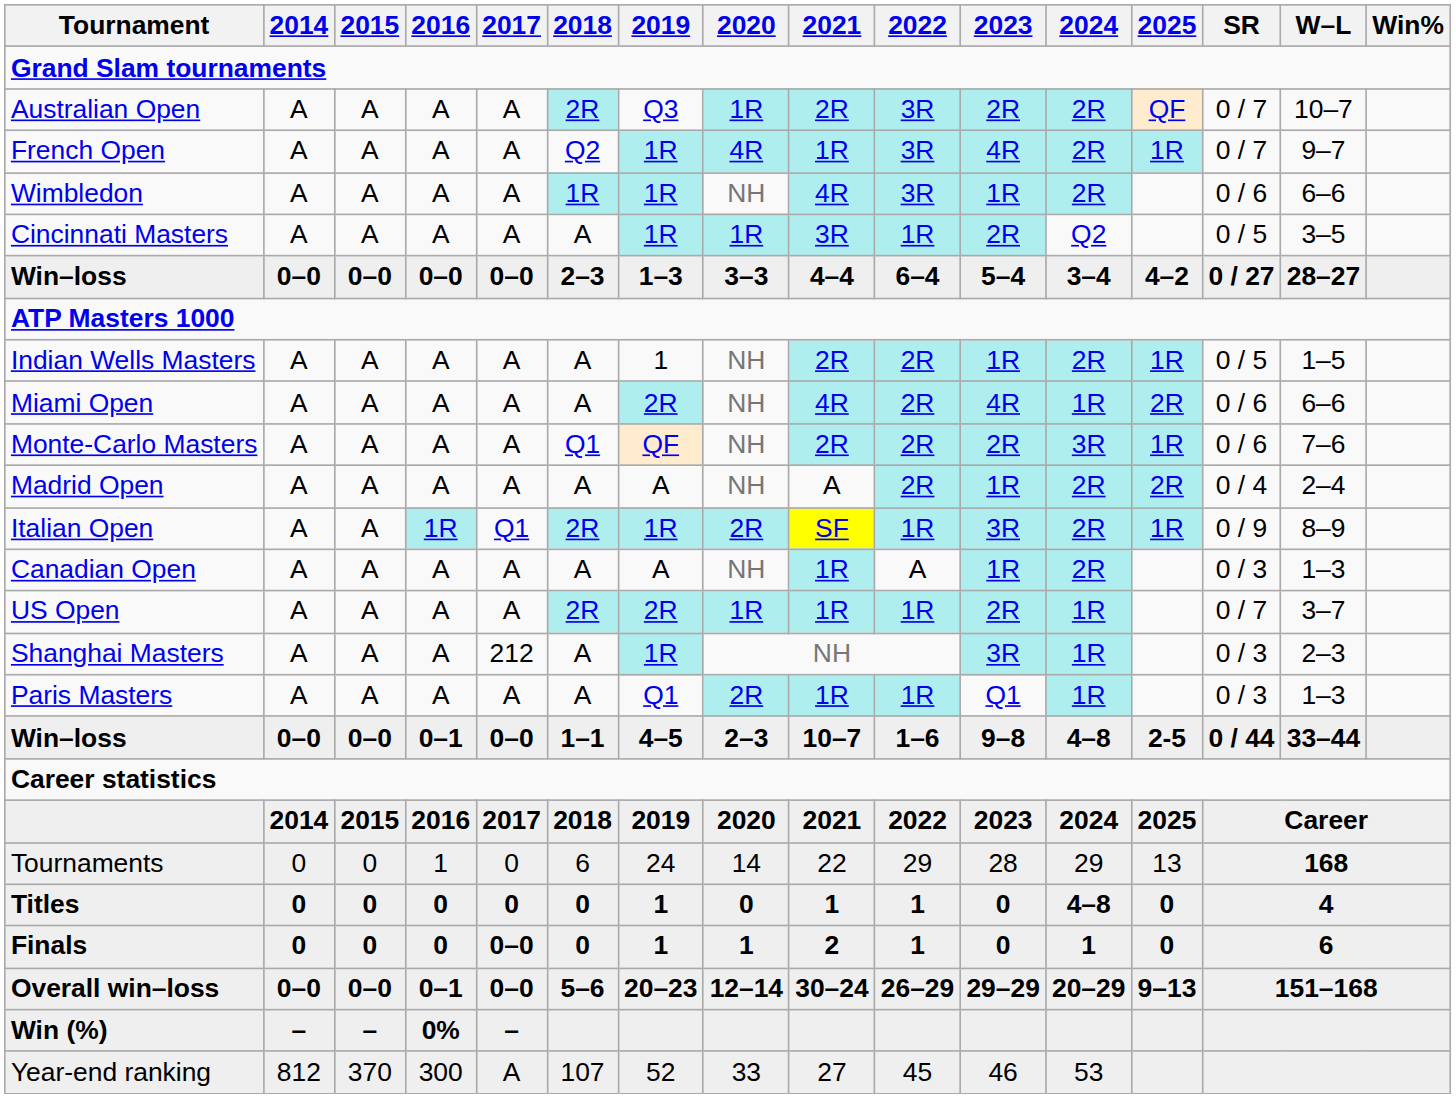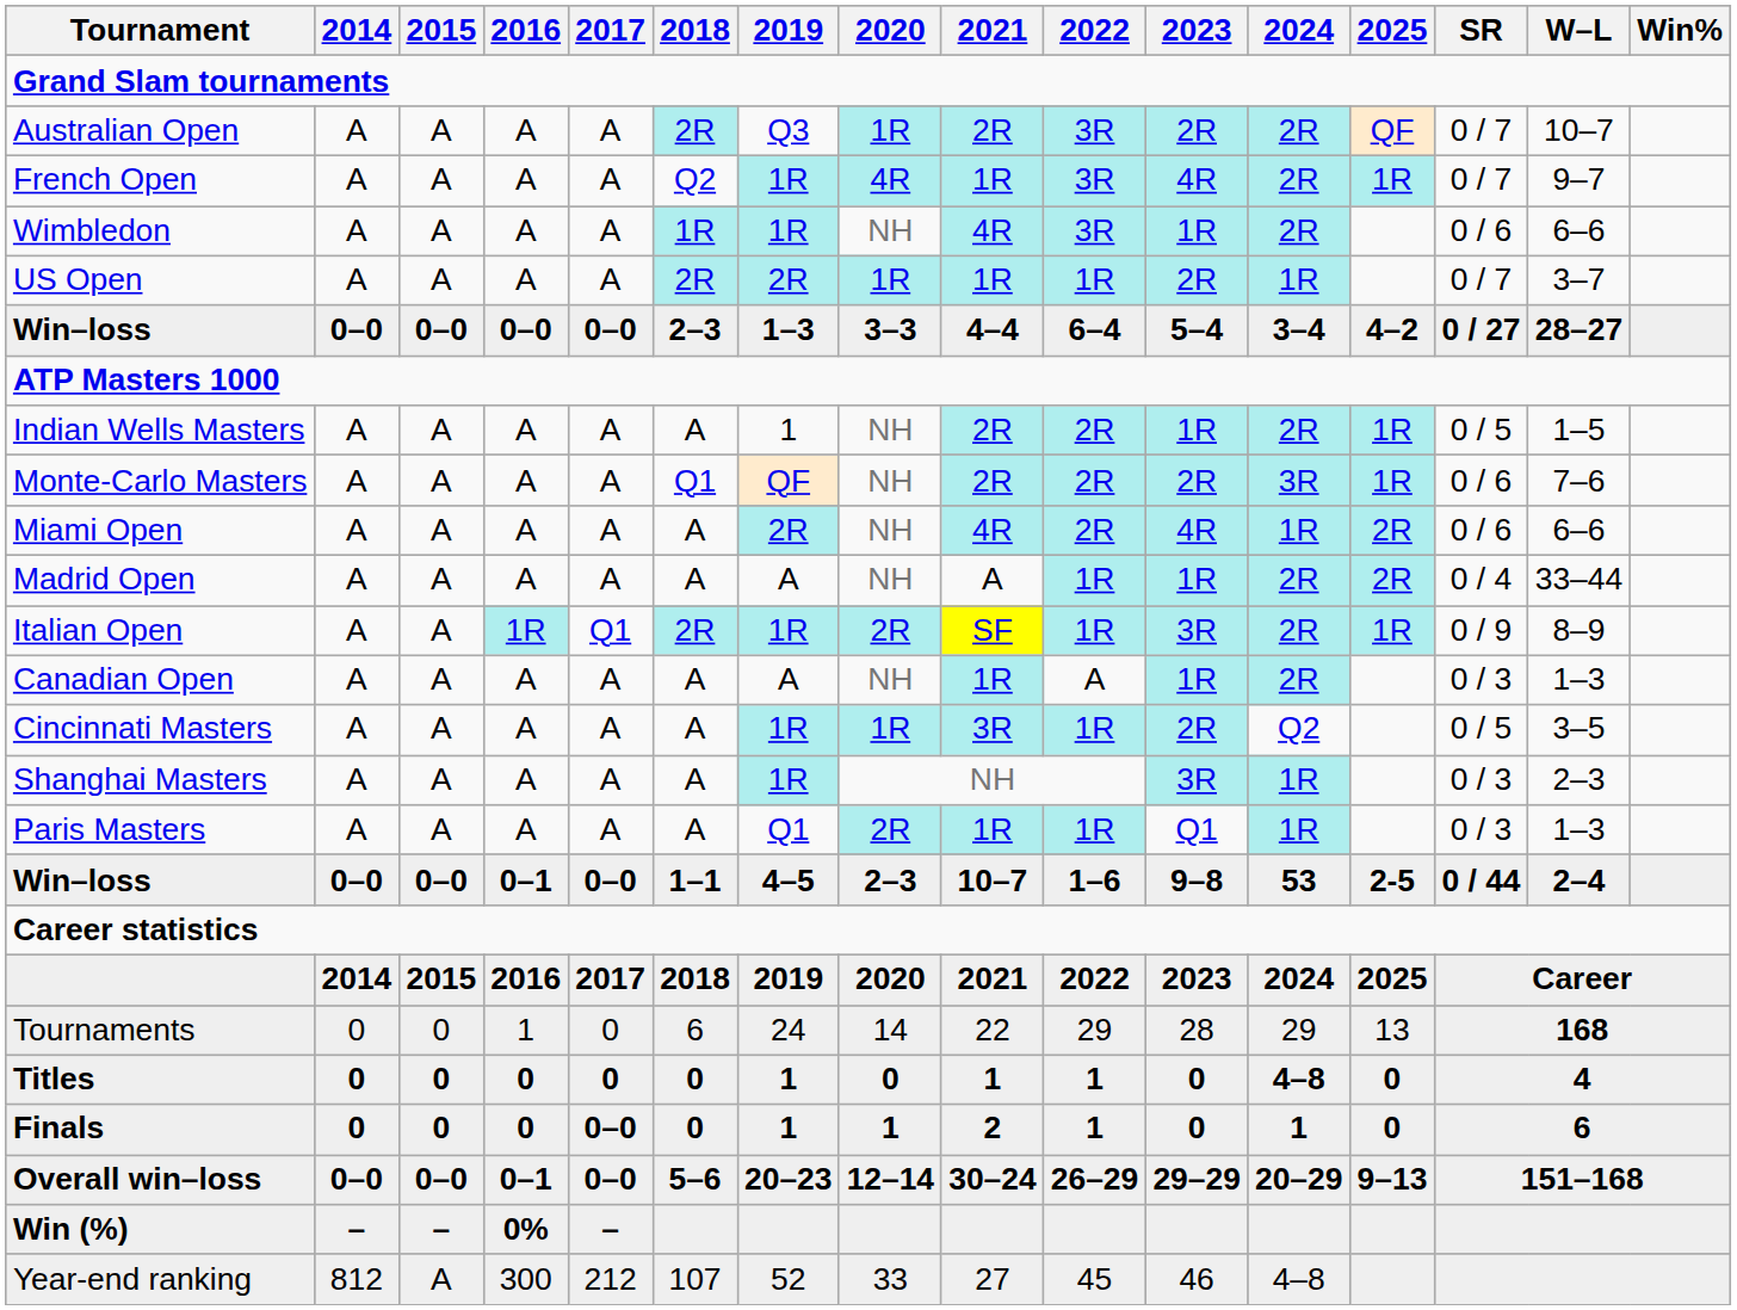 <table class=wikitable style=text-align:center>
 <tr>
 <th>Tournament</th>
 <th><a href='#'>2014</a></th>
 <th><a href='#'>2015</a></th>
 <th><a href='#'>2016</a></th>
 <th><a href='#'>2017</a></th>
 <th><a href='#'>2018</a></th>
 <th><a href='#'>2019</a></th>
 <th><a href='#'>2020</a></th>
 <th><a href='#'>2021</a></th>
 <th><a href='#'>2022</a></th>
 <th><a href='#'>2023</a></th>
 <th><a href='#'>2024</a></th>
 <th><a href='#'>2025</a></th>
 <th>SR</th>
 <th>W–L</th>
 <th>Win%</th>
 </tr>
 <tr>
 <td colspan="16" align="left"><strong><a href='#'>Grand Slam tournaments</a></strong></td>
 </tr>
 <tr>
 <td align=left><a href='#'>Australian Open</a></td>
 <td>A</td>
 <td>A</td>
 <td>A</td>
 <td>A</td>
 <td bgcolor=afeeee><a href='#'>2R</a></td>
 <td><a href='#'>Q3</a></td>
 <td bgcolor=afeeee><a href='#'>1R</a></td>
 <td bgcolor=afeeee><a href='#'>2R</a></td>
 <td bgcolor=afeeee><a href='#'>3R</a></td>
 <td bgcolor=afeeee><a href='#'>2R</a></td>
 <td bgcolor=afeeee><a href='#'>2R</a></td>
 <td bgcolor=ffebcd><a href='#'>QF</a></td>
 <td>0 / 7</td>
 <td>10–7</td>
 <td></td>
 </tr>
 <tr>
 <td align=left><a href='#'>French Open</a></td>
 <td>A</td>
 <td>A</td>
 <td>A</td>
 <td>A</td>
 <td><a href='#'>Q2</a></td>
 <td bgcolor=afeeee><a href='#'>1R</a></td>
 <td bgcolor=afeeee><a href='#'>4R</a></td>
 <td bgcolor=afeeee><a href='#'>1R</a></td>
 <td bgcolor=afeeee><a href='#'>3R</a></td>
 <td bgcolor=afeeee><a href='#'>4R</a></td>
 <td bgcolor=afeeee><a href='#'>2R</a></td>
 <td bgcolor=afeeee><a href='#'>1R</a></td>
 <td>0 / 7</td>
 <td>9–7</td>
 <td></td>
 </tr>
 <tr>
 <td align=left><a href='#'>Wimbledon</a></td>
 <td>A</td>
 <td>A</td>
 <td>A</td>
 <td>A</td>
 <td bgcolor=afeeee><a href='#'>1R</a></td>
 <td bgcolor=afeeee><a href='#'>1R</a></td>
 <td style=color:#767676>NH</td>
 <td bgcolor=afeeee><a href='#'>4R</a></td>
 <td bgcolor=afeeee><a href='#'>3R</a></td>
 <td bgcolor=afeeee><a href='#'>1R</a></td>
 <td bgcolor=afeeee><a href='#'>2R</a></td>
 <td></td>
 <td>0 / 6</td>
 <td>6–6</td>
 <td></td>
 </tr>
 <tr>
-<td align=left><a href='#'>Cincinnati Masters</a></td>
+<td align=left><a href='#'>US Open</a></td>
 <td>A</td>
 <td>A</td>
 <td>A</td>
 <td>A</td>
-<td>A</td>
+<td bgcolor=afeeee><a href='#'>2R</a></td>
+<td bgcolor=afeeee><a href='#'>2R</a></td>
 <td bgcolor=afeeee><a href='#'>1R</a></td>
 <td bgcolor=afeeee><a href='#'>1R</a></td>
-<td bgcolor=afeeee><a href='#'>3R</a></td>
 <td bgcolor=afeeee><a href='#'>1R</a></td>
 <td bgcolor=afeeee><a href='#'>2R</a></td>
-<td><a href='#'>Q2</a></td>
+<td bgcolor=afeeee><a href='#'>1R</a></td>
 <td></td>
-<td>0 / 5</td>
-<td>3–5</td>
+<td>0 / 7</td>
+<td>3–7</td>
 <td></td>
 </tr>
 <tr style=font-weight:bold;background:#efefef>
 <td style=text-align:left>Win–loss</td>
 <td>0–0</td>
 <td>0–0</td>
 <td>0–0</td>
 <td>0–0</td>
 <td>2–3</td>
 <td>1–3</td>
 <td>3–3</td>
 <td>4–4</td>
 <td>6–4</td>
 <td>5–4</td>
 <td>3–4</td>
 <td>4–2</td>
 <td>0 / 27</td>
 <td>28–27</td>
 <td></td>
 </tr>
 <tr>
 <td colspan="16" align="left"><strong><a href='#'>ATP Masters 1000</a></strong></td>
 </tr>
 <tr>
 <td align=left><a href='#'>Indian Wells Masters</a></td>
 <td>A</td>
 <td>A</td>
 <td>A</td>
 <td>A</td>
 <td>A</td>
 <td>1</td>
 <td style=color:#767676>NH</td>
 <td bgcolor=afeeee><a href='#'>2R</a></td>
 <td bgcolor=afeeee><a href='#'>2R</a></td>
 <td bgcolor=afeeee><a href='#'>1R</a></td>
 <td bgcolor=afeeee><a href='#'>2R</a></td>
 <td bgcolor=afeeee><a href='#'>1R</a></td>
 <td>0 / 5</td>
 <td>1–5</td>
 <td></td>
 </tr>
 <tr>
+<td align=left><a href='#'>Monte-Carlo Masters</a></td>
+<td>A</td>
+<td>A</td>
+<td>A</td>
+<td>A</td>
+<td><a href='#'>Q1</a></td>
+<td bgcolor=ffebcd><a href='#'>QF</a></td>
+<td style=color:#767676>NH</td>
+<td bgcolor=afeeee><a href='#'>2R</a></td>
+<td bgcolor=afeeee><a href='#'>2R</a></td>
+<td bgcolor=afeeee><a href='#'>2R</a></td>
+<td bgcolor=afeeee><a href='#'>3R</a></td>
+<td bgcolor=afeeee><a href='#'>1R</a></td>
+<td>0 / 6</td>
+<td>7–6</td>
+<td></td>
+</tr>
+<tr>
 <td align=left><a href='#'>Miami Open</a></td>
 <td>A</td>
 <td>A</td>
 <td>A</td>
 <td>A</td>
 <td>A</td>
 <td bgcolor=afeeee><a href='#'>2R</a></td>
 <td style=color:#767676>NH</td>
 <td bgcolor=afeeee><a href='#'>4R</a></td>
 <td bgcolor=afeeee><a href='#'>2R</a></td>
 <td bgcolor=afeeee><a href='#'>4R</a></td>
 <td bgcolor=afeeee><a href='#'>1R</a></td>
 <td bgcolor=afeeee><a href='#'>2R</a></td>
 <td>0 / 6</td>
 <td>6–6</td>
 <td></td>
 </tr>
 <tr>
-<td align=left><a href='#'>Monte-Carlo Masters</a></td>
-<td>A</td>
-<td>A</td>
-<td>A</td>
-<td>A</td>
-<td><a href='#'>Q1</a></td>
-<td bgcolor=ffebcd><a href='#'>QF</a></td>
-<td style=color:#767676>NH</td>
-<td bgcolor=afeeee><a href='#'>2R</a></td>
-<td bgcolor=afeeee><a href='#'>2R</a></td>
-<td bgcolor=afeeee><a href='#'>2R</a></td>
-<td bgcolor=afeeee><a href='#'>3R</a></td>
-<td bgcolor=afeeee><a href='#'>1R</a></td>
-<td>0 / 6</td>
-<td>7–6</td>
-<td></td>
-</tr>
-<tr>
 <td align=left><a href='#'>Madrid Open</a></td>
 <td>A</td>
 <td>A</td>
 <td>A</td>
 <td>A</td>
 <td>A</td>
 <td>A</td>
 <td style=color:#767676>NH</td>
 <td>A</td>
-<td bgcolor=afeeee><a href='#'>2R</a></td>
+<td bgcolor=afeeee><a href='#'>1R</a></td>
 <td bgcolor=afeeee><a href='#'>1R</a></td>
 <td bgcolor=afeeee><a href='#'>2R</a></td>
 <td bgcolor=afeeee><a href='#'>2R</a></td>
 <td>0 / 4</td>
-<td>2–4</td>
+<td>33–44</td>
 <td></td>
 </tr>
 <tr>
 <td align=left><a href='#'>Italian Open</a></td>
 <td>A</td>
 <td>A</td>
 <td bgcolor=afeeee><a href='#'>1R</a></td>
 <td><a href='#'>Q1</a></td>
 <td bgcolor=afeeee><a href='#'>2R</a></td>
 <td bgcolor=afeeee><a href='#'>1R</a></td>
 <td bgcolor=afeeee><a href='#'>2R</a></td>
 <td bgcolor=yellow><a href='#'>SF</a></td>
 <td bgcolor=afeeee><a href='#'>1R</a></td>
 <td bgcolor=afeeee><a href='#'>3R</a></td>
 <td bgcolor=afeeee><a href='#'>2R</a></td>
 <td bgcolor=afeeee><a href='#'>1R</a></td>
 <td>0 / 9</td>
 <td>8–9</td>
 <td></td>
 </tr>
 <tr>
 <td align=left><a href='#'>Canadian Open</a></td>
 <td>A</td>
 <td>A</td>
 <td>A</td>
 <td>A</td>
 <td>A</td>
 <td>A</td>
 <td style=color:#767676>NH</td>
 <td bgcolor=afeeee><a href='#'>1R</a></td>
 <td>A</td>
 <td bgcolor=afeeee><a href='#'>1R</a></td>
 <td bgcolor=afeeee><a href='#'>2R</a></td>
 <td></td>
 <td>0 / 3</td>
 <td>1–3</td>
 <td></td>
 </tr>
 <tr>
-<td align=left><a href='#'>US Open</a></td>
+<td align=left><a href='#'>Cincinnati Masters</a></td>
 <td>A</td>
 <td>A</td>
 <td>A</td>
 <td>A</td>
-<td bgcolor=afeeee><a href='#'>2R</a></td>
-<td bgcolor=afeeee><a href='#'>2R</a></td>
+<td>A</td>
 <td bgcolor=afeeee><a href='#'>1R</a></td>
 <td bgcolor=afeeee><a href='#'>1R</a></td>
+<td bgcolor=afeeee><a href='#'>3R</a></td>
 <td bgcolor=afeeee><a href='#'>1R</a></td>
 <td bgcolor=afeeee><a href='#'>2R</a></td>
-<td bgcolor=afeeee><a href='#'>1R</a></td>
+<td><a href='#'>Q2</a></td>
 <td></td>
-<td>0 / 7</td>
-<td>3–7</td>
+<td>0 / 5</td>
+<td>3–5</td>
 <td></td>
 </tr>
 <tr>
 <td align=left><a href='#'>Shanghai Masters</a></td>
 <td>A</td>
 <td>A</td>
 <td>A</td>
-<td>212</td>
+<td>A</td>
 <td>A</td>
 <td bgcolor=afeeee><a href='#'>1R</a></td>
 <td colspan=3 style=color:#767676>NH</td>
 <td bgcolor=afeeee><a href='#'>3R</a></td>
 <td bgcolor=afeeee><a href='#'>1R</a></td>
 <td></td>
 <td>0 / 3</td>
 <td>2–3</td>
 <td></td>
 </tr>
 <tr>
 <td align=left><a href='#'>Paris Masters</a></td>
 <td>A</td>
 <td>A</td>
 <td>A</td>
 <td>A</td>
 <td>A</td>
 <td><a href='#'>Q1</a></td>
 <td bgcolor=afeeee><a href='#'>2R</a></td>
 <td bgcolor=afeeee><a href='#'>1R</a></td>
 <td bgcolor=afeeee><a href='#'>1R</a></td>
 <td><a href='#'>Q1</a></td>
 <td bgcolor=afeeee><a href='#'>1R</a></td>
 <td></td>
 <td>0 / 3</td>
 <td>1–3</td>
 <td></td>
 </tr>
 <tr style=font-weight:bold;background:#efefef>
 <td style=text-align:left>Win–loss</td>
 <td>0–0</td>
 <td>0–0</td>
 <td>0–1</td>
 <td>0–0</td>
 <td>1–1</td>
 <td>4–5</td>
 <td>2–3</td>
 <td>10–7</td>
 <td>1–6</td>
 <td>9–8</td>
-<td>4–8</td>
+<td>53</td>
 <td>2-5</td>
 <td>0 / 44</td>
-<td>33–44</td>
+<td>2–4</td>
 <td></td>
 </tr>
 <tr>
 <td colspan="16" align="left"><strong>Career statistics</strong></td>
 </tr>
 <tr style=font-weight:bold;background:#efefef>
 <td></td>
 <td>2014</td>
 <td>2015</td>
 <td>2016</td>
 <td>2017</td>
 <td>2018</td>
 <td>2019</td>
 <td>2020</td>
 <td>2021</td>
 <td>2022</td>
 <td>2023</td>
 <td>2024</td>
 <td>2025</td>
 <td colspan="3">Career</td>
 </tr>
 <tr bgcolor=efefef>
 <td align=left>Tournaments</td>
 <td>0</td>
 <td>0</td>
 <td>1</td>
 <td>0</td>
 <td>6</td>
 <td>24</td>
 <td>14</td>
 <td>22</td>
 <td>29</td>
 <td>28</td>
 <td>29</td>
 <td>13</td>
 <td colspan="3"><strong>168</strong></td>
 </tr>
 <tr style=font-weight:bold;background:#efefef>
 <td style=text-align:left>Titles</td>
 <td>0</td>
 <td>0</td>
 <td>0</td>
 <td>0</td>
 <td>0</td>
 <td>1</td>
 <td>0</td>
 <td>1</td>
 <td>1</td>
 <td>0</td>
 <td>4–8</td>
 <td>0</td>
 <td colspan="3">4</td>
 </tr>
 <tr style=font-weight:bold;background:#efefef>
 <td style=text-align:left>Finals</td>
 <td>0</td>
 <td>0</td>
 <td>0</td>
 <td>0–0</td>
 <td>0</td>
 <td>1</td>
 <td>1</td>
 <td>2</td>
 <td>1</td>
 <td>0</td>
 <td>1</td>
 <td>0</td>
 <td colspan="3">6</td>
 </tr>
 <tr style=font-weight:bold;background:#efefef>
 <td style=text-align:left>Overall win–loss</td>
 <td>0–0</td>
 <td>0–0</td>
 <td>0–1</td>
 <td>0–0</td>
 <td>5–6</td>
 <td>20–23</td>
 <td>12–14</td>
 <td>30–24</td>
 <td>26–29</td>
 <td>29–29</td>
 <td>20–29</td>
 <td>9–13</td>
 <td colspan="3">151–168</td>
 </tr>
 <tr style=font-weight:bold;background:#efefef>
 <td style=text-align:left>Win (%)</td>
 <td>–</td>
 <td>–</td>
 <td>0%</td>
 <td>–</td>
 <td></td>
 <td></td>
 <td></td>
 <td></td>
 <td></td>
 <td></td>
 <td></td>
 <td></td>
 <td colspan="3"></td>
 </tr>
 <tr bgcolor=efefef>
 <td align=left>Year-end ranking</td>
 <td>812</td>
-<td>370</td>
+<td>A</td>
 <td>300</td>
-<td>A</td>
+<td>212</td>
 <td>107</td>
 <td>52</td>
 <td>33</td>
 <td>27</td>
 <td>45</td>
 <td>46</td>
-<td>53</td>
+<td>4–8</td>
 <td></td>
 <td colspan="3"></td>
 </tr>
 </table>
